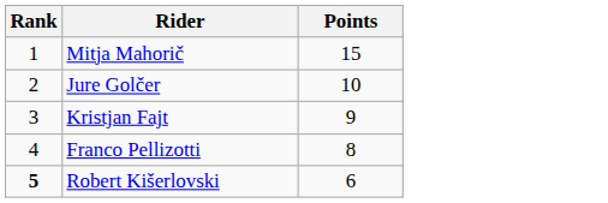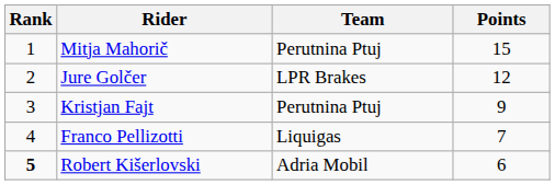 <table class="wikitable">
 <tr>
 <th>Rank</th>
 <th>Rider</th>
+<th>Team</th>
 <th>Points</th>
 </tr>
 <tr>
 <td align=center>1</td>
 <td width=180> <a href='#'>Mitja Mahorič</a> </td>
+<td width=150>Perutnina Ptuj</td>
 <td width=76 align=center>15</td>
 </tr>
 <tr>
 <td align=center>2</td>
 <td> <a href='#'>Jure Golčer</a> </td>
-<td align=center>10</td>
+<td>LPR Brakes</td>
+<td align=center>12</td>
 </tr>
 <tr>
 <td align=center>3</td>
 <td> <a href='#'>Kristjan Fajt</a></td>
+<td>Perutnina Ptuj</td>
 <td align=center>9</td>
 </tr>
 <tr>
 <td align=center>4</td>
 <td> <a href='#'>Franco Pellizotti</a></td>
-<td align=center>8</td>
+<td>Liquigas</td>
+<td align=center>7</td>
 </tr>
 <tr>
 <td align=center><strong>5</strong></td>
 <td> <a href='#'>Robert Kišerlovski</a></td>
+<td>Adria Mobil</td>
 <td align=center>6</td>
 </tr>
 </table>
